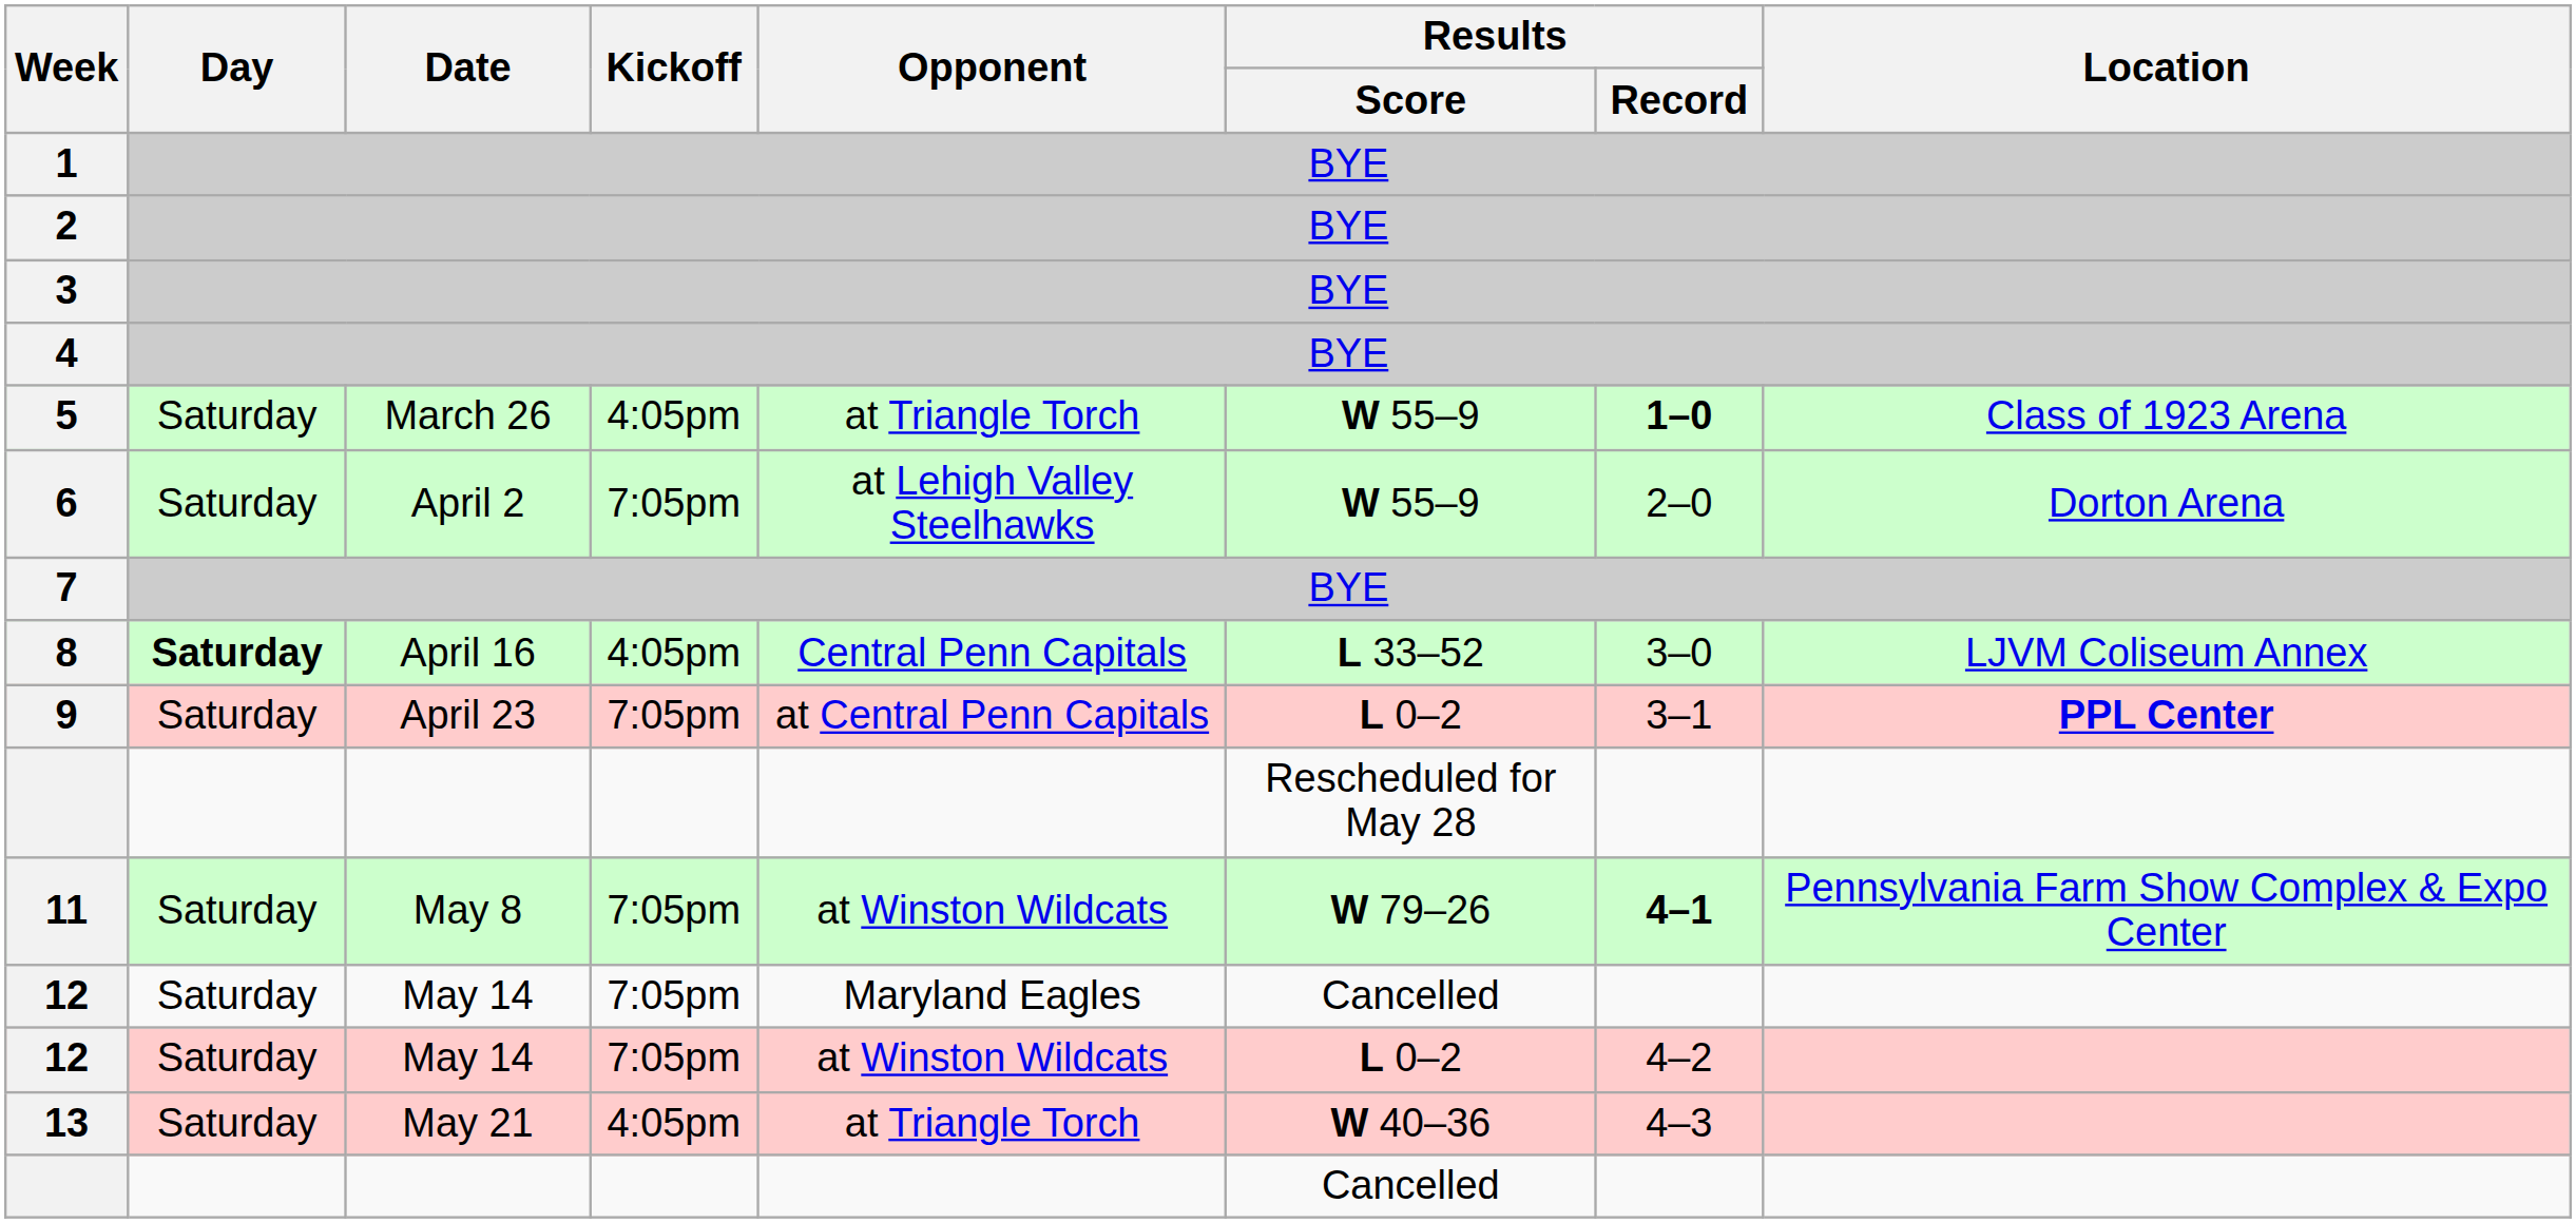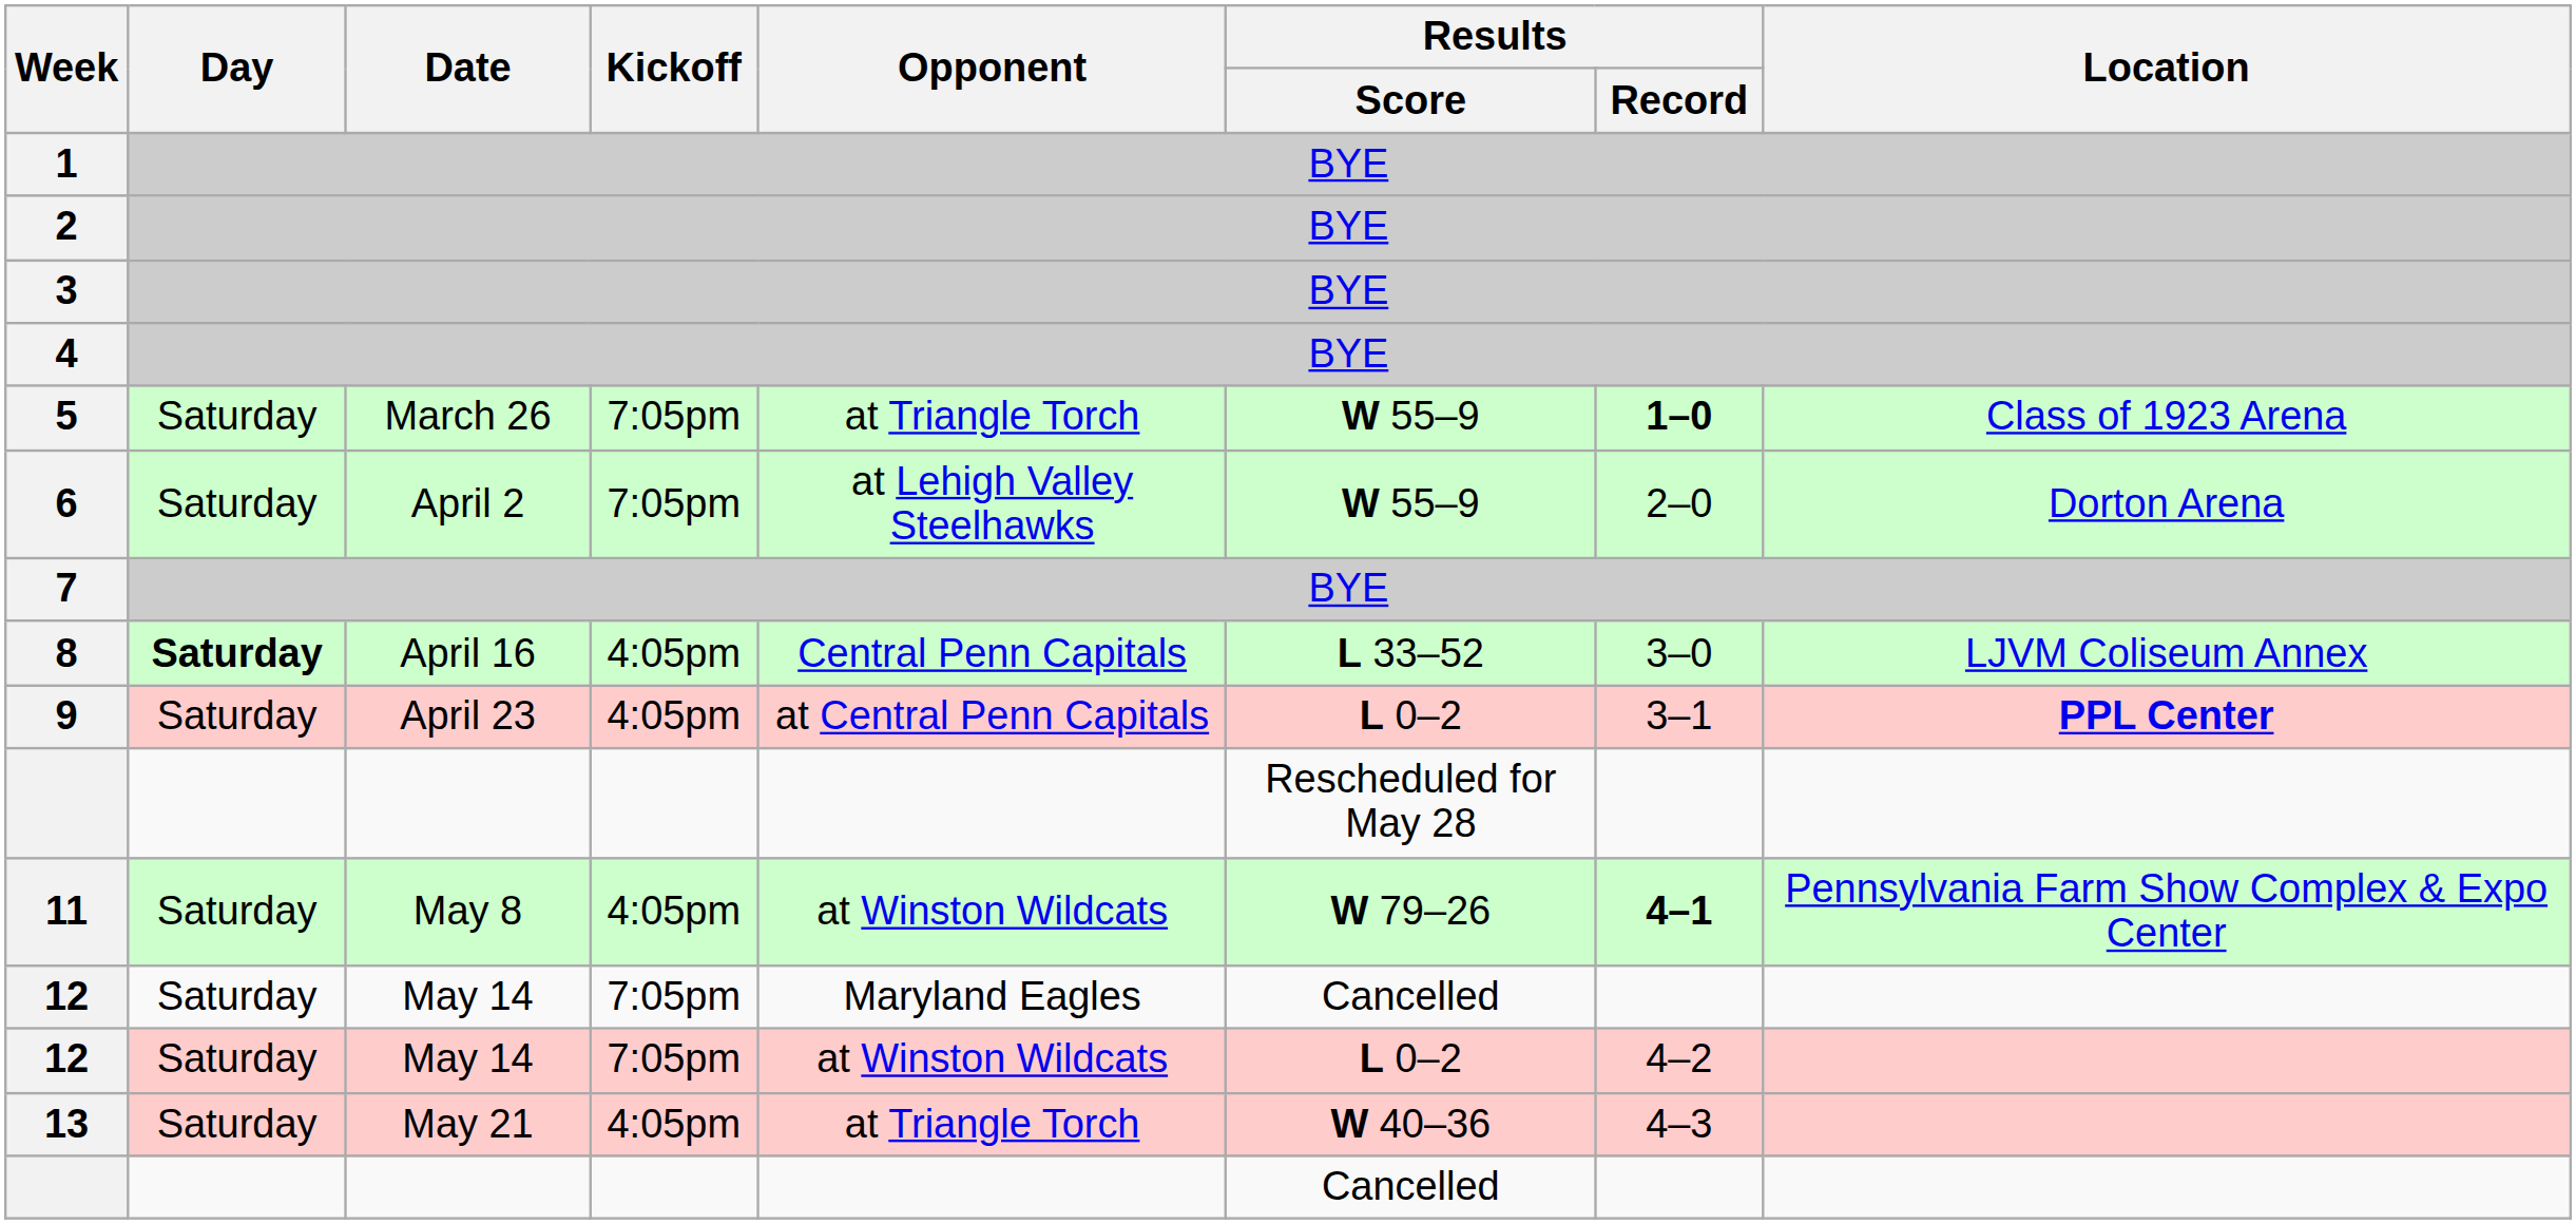 <table class="wikitable">
 <tr>
 <th rowspan="2" width="40">Week</th>
 <th rowspan="2" width="80">Day</th>
 <th rowspan="2" width="90">Date</th>
 <th rowspan="2" width="60">Kickoff</th>
 <th rowspan="2" width="180">Opponent</th>
 <th colspan="2" width="200">Results</th>
 <th rowspan="2" width="315">Location</th>
 </tr>
 <tr>
 <th width="140">Score</th>
 <th width="60">Record</th>
 </tr>
 <tr align="center" bgcolor="#CCCCCC">
 <th>1</th>
 <td colSpan=7><a href='#'>BYE</a></td>
 </tr>
 <tr align="center" bgcolor="#CCCCCC">
 <th>2</th>
 <td colSpan=7><a href='#'>BYE</a></td>
 </tr>
 <tr align="center" bgcolor="#CCCCCC">
 <th>3</th>
 <td colSpan=7><a href='#'>BYE</a></td>
 </tr>
 <tr align="center" bgcolor="#CCCCCC">
 <th>4</th>
 <td colSpan=7><a href='#'>BYE</a></td>
 </tr>
 <tr align="center"  bgcolor="#CCFFCC">
 <th>5</th>
 <td>Saturday</td>
 <td>March 26</td>
-<td>4:05pm</td>
+<td>7:05pm</td>
 <td>at <a href='#'>Triangle Torch</a></td>
 <td><strong>W</strong> 55–9</td>
 <td><strong>1–0</strong></td>
 <td><a href='#'>Class of 1923 Arena</a></td>
 </tr>
 <tr align="center" bgcolor="#CCFFCC">
 <th>6</th>
 <td>Saturday</td>
 <td>April 2</td>
 <td>7:05pm</td>
 <td>at <a href='#'>Lehigh Valley Steelhawks</a></td>
 <td><strong>W</strong> 55–9</td>
 <td>2–0</td>
 <td><a href='#'>Dorton Arena</a></td>
 </tr>
 <tr align="center" bgcolor="#CCCCCC">
 <th>7</th>
 <td colSpan=7><a href='#'>BYE</a></td>
 </tr>
 <tr align="center" bgcolor="#CCFFCC">
 <th>8</th>
 <td><strong>Saturday</strong></td>
 <td>April 16</td>
 <td>4:05pm</td>
 <td><a href='#'>Central Penn Capitals</a></td>
 <td><strong>L</strong> 33–52</td>
 <td>3–0</td>
 <td><a href='#'>LJVM Coliseum Annex</a></td>
 </tr>
 <tr align="center" bgcolor="#FFCCCC">
 <th>9</th>
 <td>Saturday</td>
 <td>April 23</td>
-<td>7:05pm</td>
+<td>4:05pm</td>
 <td>at <a href='#'>Central Penn Capitals</a></td>
 <td><strong>L</strong> 0–2</td>
 <td>3–1</td>
 <td><strong><a href='#'>PPL Center</a></strong></td>
 </tr>
 <tr align="center" >
 <th></th>
 <td></td>
 <td></td>
 <td></td>
 <td></td>
 <td>Rescheduled for May 28</td>
 <td></td>
 <td></td>
 </tr>
 <tr align="center" bgcolor="#CCFFCC">
 <th>11</th>
 <td>Saturday</td>
 <td>May 8</td>
-<td>7:05pm</td>
+<td>4:05pm</td>
 <td>at <a href='#'>Winston Wildcats</a></td>
 <td><strong>W</strong> 79–26</td>
 <td><strong>4–1</strong></td>
 <td><a href='#'>Pennsylvania Farm Show Complex & Expo Center</a></td>
 </tr>
 <tr align="center" >
 <th>12</th>
 <td>Saturday</td>
 <td>May 14</td>
 <td>7:05pm</td>
 <td>Maryland Eagles</td>
 <td>Cancelled</td>
 <td></td>
 <td></td>
 </tr>
 <tr align="center"  bgcolor="#FFCCCC">
 <th>12</th>
 <td>Saturday</td>
 <td>May 14</td>
 <td>7:05pm</td>
 <td>at <a href='#'>Winston Wildcats</a></td>
 <td><strong>L</strong> 0–2</td>
 <td>4–2</td>
 <td></td>
 </tr>
 <tr align="center" bgcolor="#FFCCCC">
 <th>13</th>
 <td>Saturday</td>
 <td>May 21</td>
 <td>4:05pm</td>
 <td>at <a href='#'>Triangle Torch</a></td>
 <td><strong>W</strong> 40–36</td>
 <td>4–3</td>
 <td></td>
 </tr>
 <tr align="center" >
 <th></th>
 <td></td>
 <td></td>
 <td></td>
 <td></td>
 <td>Cancelled</td>
 <td></td>
 <td></td>
 </tr>
 </table>
